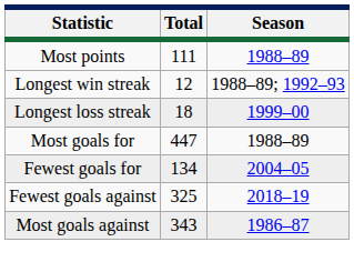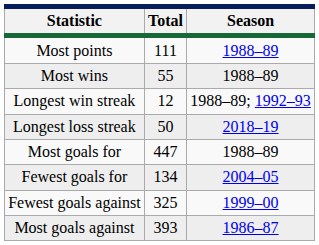 <table class="wikitable" style="float:left; text-align: center; margin-right:1em">
 <tr style="border-top:#061F5C 5px solid; border-bottom:#166936 5px solid;">
 <th>Statistic</th>
 <th>Total</th>
 <th>Season</th>
 </tr>
 <tr>
 <td>Most points</td>
 <td>111</td>
 <td><a href='#'>1988–89</a></td>
 </tr>
+<tr align="center" bgcolor="#eeeeee">
+<td>Most wins</td>
+<td>55</td>
+<td>1988–89</td>
+</tr>
 <tr>
 <td>Longest win streak</td>
 <td>12</td>
 <td>1988–89; <a href='#'>1992–93</a></td>
 </tr>
 <tr align="center" bgcolor="#eeeeee">
 <td>Longest loss streak</td>
-<td>18</td>
-<td><a href='#'>1999–00</a></td>
+<td>50</td>
+<td><a href='#'>2018–19</a></td>
 </tr>
 <tr>
 <td>Most goals for</td>
 <td>447</td>
 <td>1988–89</td>
 </tr>
 <tr align="center" bgcolor="#eeeeee">
 <td>Fewest goals for</td>
 <td>134</td>
 <td><a href='#'>2004–05</a></td>
 </tr>
 <tr>
 <td>Fewest goals against</td>
 <td>325</td>
-<td><a href='#'>2018–19</a></td>
+<td><a href='#'>1999–00</a></td>
 </tr>
 <tr align="center" bgcolor="#eeeeee">
 <td>Most goals against</td>
-<td>343</td>
+<td>393</td>
 <td><a href='#'>1986–87</a></td>
 </tr>
 </table>
